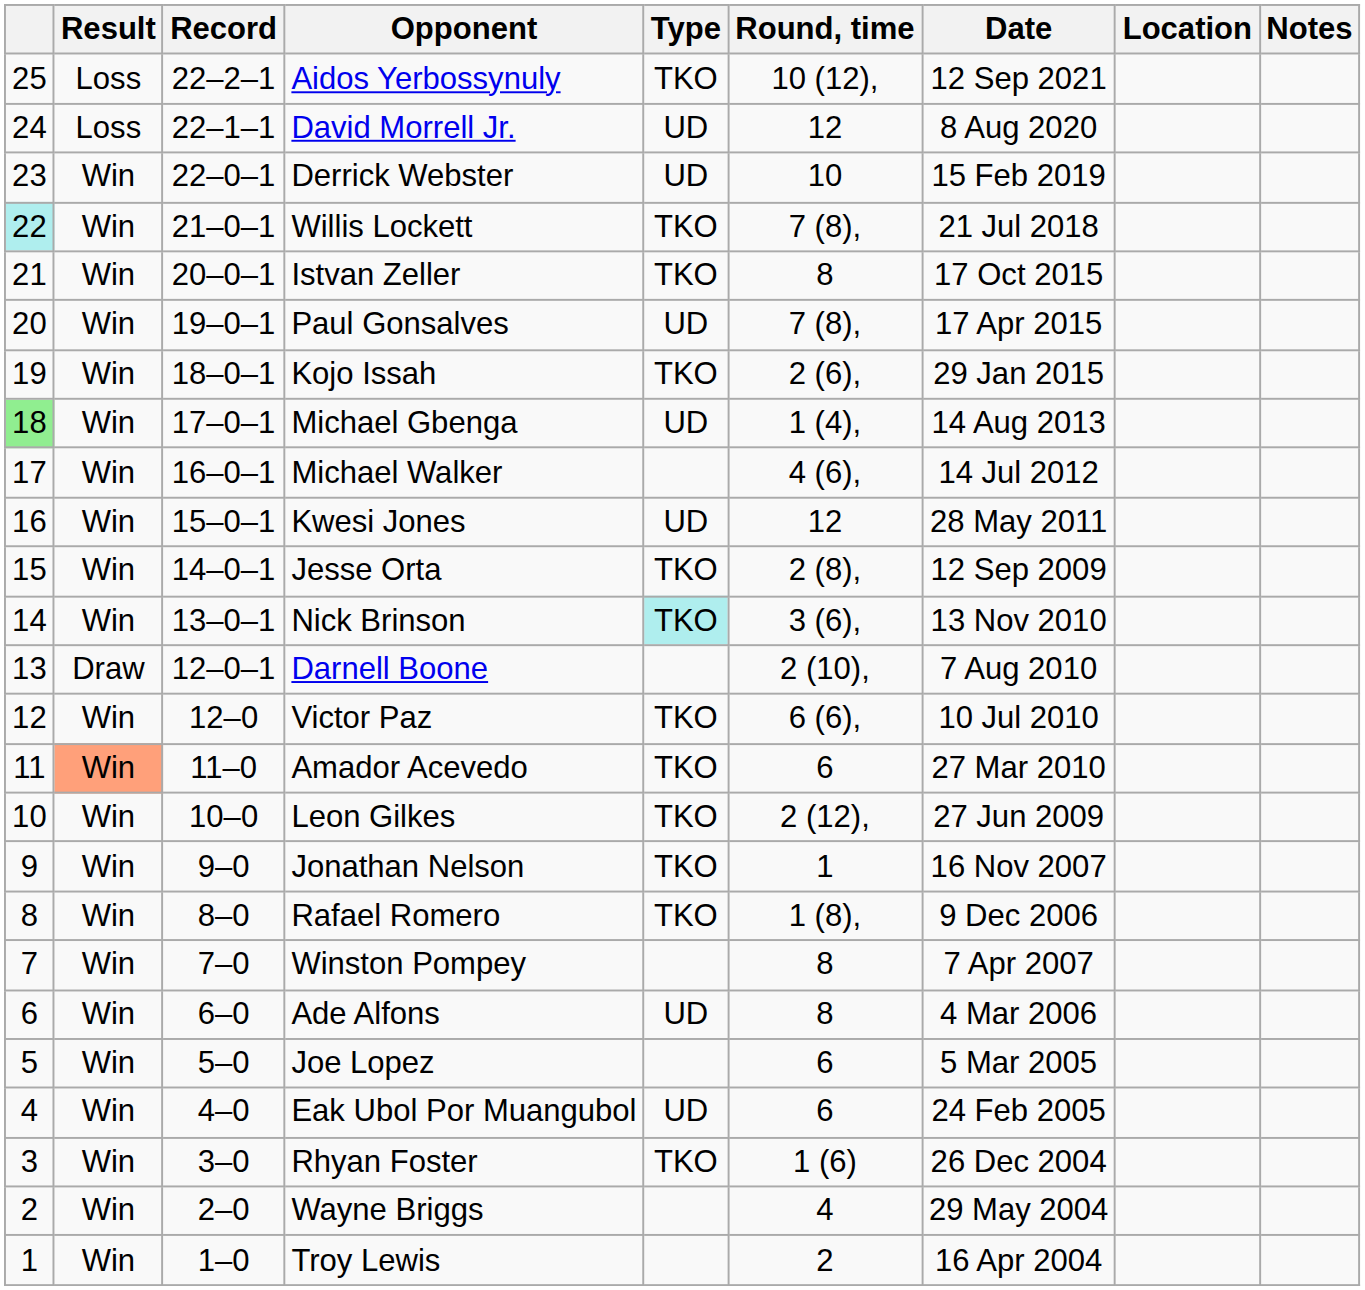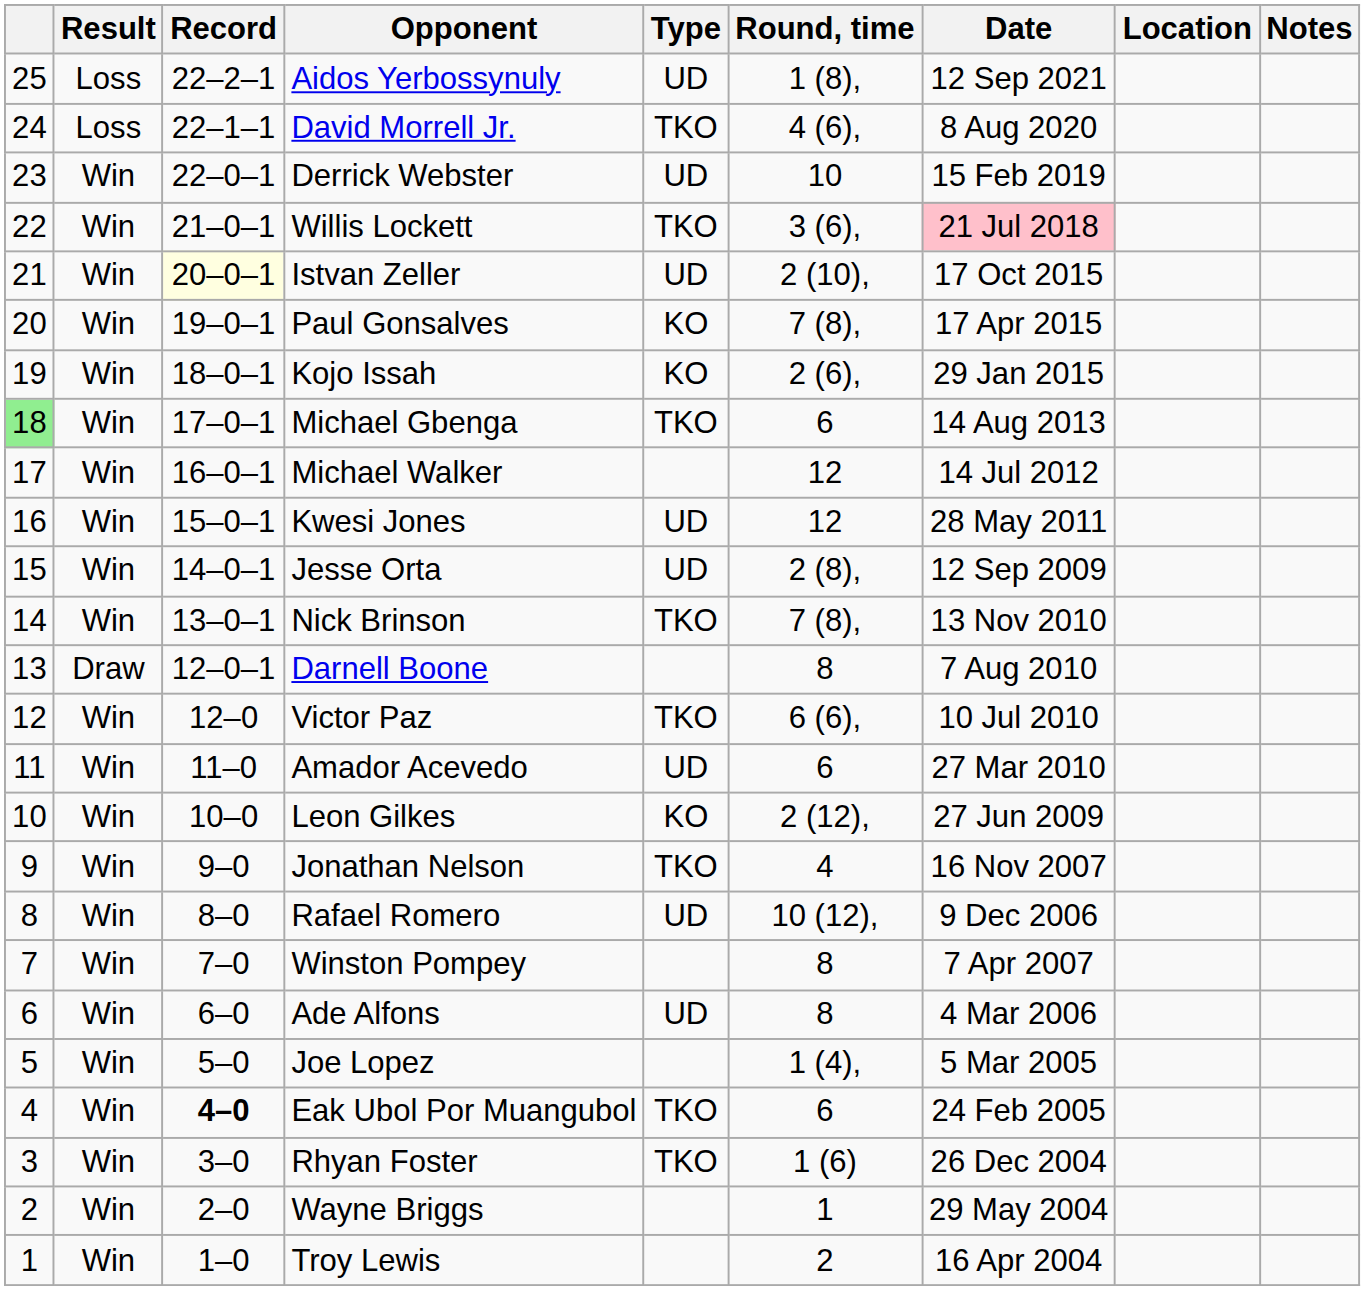 <table class="wikitable" style="text-align:center">
 <tr>
 <th></th>
 <th>Result</th>
 <th>Record</th>
 <th>Opponent</th>
 <th>Type</th>
 <th>Round, time</th>
 <th>Date</th>
 <th>Location</th>
 <th>Notes</th>
 </tr>
 <tr>
 <td>25</td>
 <td>Loss</td>
 <td>22–2–1</td>
 <td align=left><a href='#'>Aidos Yerbossynuly</a></td>
-<td>TKO</td>
-<td>10 (12), </td>
+<td>UD</td>
+<td>1 (8), </td>
 <td>12 Sep 2021</td>
 <td align=left></td>
 <td></td>
 </tr>
 <tr>
 <td>24</td>
 <td>Loss</td>
 <td>22–1–1</td>
 <td align=left><a href='#'>David Morrell Jr.</a></td>
-<td>UD</td>
-<td>12</td>
+<td>TKO</td>
+<td>4 (6), </td>
 <td>8 Aug 2020</td>
 <td align=left></td>
 <td align=left></td>
 </tr>
 <tr>
 <td>23</td>
 <td>Win</td>
 <td>22–0–1</td>
 <td align=left>Derrick Webster</td>
 <td>UD</td>
 <td>10</td>
 <td>15 Feb 2019</td>
 <td align=left></td>
 <td></td>
 </tr>
 <tr>
-<td style="background: paleturquoise;">22</td>
+<td>22</td>
 <td>Win</td>
 <td>21–0–1</td>
 <td align=left>Willis Lockett</td>
 <td>TKO</td>
-<td>7 (8), </td>
-<td>21 Jul 2018</td>
+<td>3 (6), </td>
+<td style="background: pink;">21 Jul 2018</td>
 <td align=left></td>
 <td></td>
 </tr>
 <tr>
 <td>21</td>
 <td>Win</td>
-<td>20–0–1</td>
+<td style="background: lightyellow;">20–0–1</td>
 <td align=left>Istvan Zeller</td>
-<td>TKO</td>
-<td>8</td>
+<td>UD</td>
+<td>2 (10), </td>
 <td>17 Oct 2015</td>
 <td align=left></td>
 <td></td>
 </tr>
 <tr>
 <td>20</td>
 <td>Win</td>
 <td>19–0–1</td>
 <td align=left>Paul Gonsalves</td>
-<td>UD</td>
+<td>KO</td>
 <td>7 (8), </td>
 <td>17 Apr 2015</td>
 <td align=left></td>
 <td></td>
 </tr>
 <tr>
 <td>19</td>
 <td>Win</td>
 <td>18–0–1</td>
 <td align=left>Kojo Issah</td>
-<td>TKO</td>
+<td>KO</td>
 <td>2 (6), </td>
 <td>29 Jan 2015</td>
 <td align=left></td>
 <td></td>
 </tr>
 <tr>
 <td style="background: lightgreen;">18</td>
 <td>Win</td>
 <td>17–0–1</td>
 <td align=left>Michael Gbenga</td>
-<td>UD</td>
-<td>1 (4), </td>
+<td>TKO</td>
+<td>6</td>
 <td>14 Aug 2013</td>
 <td align=left></td>
 <td></td>
 </tr>
 <tr>
 <td>17</td>
 <td>Win</td>
 <td>16–0–1</td>
 <td align=left>Michael Walker</td>
 <td></td>
-<td>4 (6), </td>
+<td>12</td>
 <td>14 Jul 2012</td>
 <td align=left></td>
 <td></td>
 </tr>
 <tr>
 <td>16</td>
 <td>Win</td>
 <td>15–0–1</td>
 <td align=left>Kwesi Jones</td>
 <td>UD</td>
 <td>12</td>
 <td>28 May 2011</td>
 <td align=left></td>
 <td></td>
 </tr>
 <tr>
 <td>15</td>
 <td>Win</td>
 <td>14–0–1</td>
 <td align=left>Jesse Orta</td>
-<td>TKO</td>
+<td>UD</td>
 <td>2 (8), </td>
 <td>12 Sep 2009</td>
 <td align=left></td>
 <td></td>
 </tr>
 <tr>
 <td>14</td>
 <td>Win</td>
 <td>13–0–1</td>
 <td align=left>Nick Brinson</td>
-<td style="background: paleturquoise;">TKO</td>
-<td>3 (6), </td>
+<td>TKO</td>
+<td>7 (8), </td>
 <td>13 Nov 2010</td>
 <td align=left></td>
 <td></td>
 </tr>
 <tr>
 <td>13</td>
 <td>Draw</td>
 <td>12–0–1</td>
 <td align=left><a href='#'>Darnell Boone</a></td>
 <td></td>
-<td>2 (10), </td>
+<td>8</td>
 <td>7 Aug 2010</td>
 <td align=left></td>
 <td></td>
 </tr>
 <tr>
 <td>12</td>
 <td>Win</td>
 <td>12–0</td>
 <td align=left>Victor Paz</td>
 <td>TKO</td>
 <td>6 (6), </td>
 <td>10 Jul 2010</td>
 <td align=left></td>
 <td></td>
 </tr>
 <tr>
 <td>11</td>
-<td style="background: lightsalmon;">Win</td>
+<td>Win</td>
 <td>11–0</td>
 <td align=left>Amador Acevedo</td>
-<td>TKO</td>
+<td>UD</td>
 <td>6</td>
 <td>27 Mar 2010</td>
 <td align=left></td>
 <td></td>
 </tr>
 <tr>
 <td>10</td>
 <td>Win</td>
 <td>10–0</td>
 <td align=left>Leon Gilkes</td>
-<td>TKO</td>
+<td>KO</td>
 <td>2 (12), </td>
 <td>27 Jun 2009</td>
 <td align=left></td>
 <td align=left></td>
 </tr>
 <tr>
 <td>9</td>
 <td>Win</td>
 <td>9–0</td>
 <td align=left>Jonathan Nelson</td>
 <td>TKO</td>
-<td>1 </td>
+<td>4</td>
 <td>16 Nov 2007</td>
 <td align=left></td>
 <td></td>
 </tr>
 <tr>
 <td>8</td>
 <td>Win</td>
 <td>8–0</td>
 <td align=left>Rafael Romero</td>
-<td>TKO</td>
-<td>1 (8), </td>
+<td>UD</td>
+<td>10 (12), </td>
 <td>9 Dec 2006</td>
 <td align=left></td>
 <td></td>
 </tr>
 <tr>
 <td>7</td>
 <td>Win</td>
 <td>7–0</td>
 <td align=left>Winston Pompey</td>
 <td></td>
 <td>8</td>
 <td>7 Apr 2007</td>
 <td align=left></td>
 <td></td>
 </tr>
 <tr>
 <td>6</td>
 <td>Win</td>
 <td>6–0</td>
 <td align=left>Ade Alfons</td>
 <td>UD</td>
 <td>8</td>
 <td>4 Mar 2006</td>
 <td align=left></td>
 <td></td>
 </tr>
 <tr>
 <td>5</td>
 <td>Win</td>
 <td>5–0</td>
 <td align=left>Joe Lopez</td>
 <td></td>
-<td>6</td>
+<td>1 (4), </td>
 <td>5 Mar 2005</td>
 <td align=left></td>
 <td></td>
 </tr>
 <tr>
 <td>4</td>
 <td>Win</td>
-<td>4–0</td>
+<td><strong>4–0</strong></td>
 <td align=left>Eak Ubol Por Muangubol</td>
-<td>UD</td>
+<td>TKO</td>
 <td>6</td>
 <td>24 Feb 2005</td>
 <td align=left></td>
 <td></td>
 </tr>
 <tr>
 <td>3</td>
 <td>Win</td>
 <td>3–0</td>
 <td align=left>Rhyan Foster</td>
 <td>TKO</td>
 <td>1 (6)</td>
 <td>26 Dec 2004</td>
 <td align=left></td>
 <td></td>
 </tr>
 <tr>
 <td>2</td>
 <td>Win</td>
 <td>2–0</td>
 <td align=left>Wayne Briggs</td>
 <td></td>
-<td>4</td>
+<td>1 </td>
 <td>29 May 2004</td>
 <td align=left></td>
 <td></td>
 </tr>
 <tr>
 <td>1</td>
 <td>Win</td>
 <td>1–0</td>
 <td align=left>Troy Lewis</td>
 <td></td>
 <td>2</td>
 <td>16 Apr 2004</td>
 <td align=left></td>
 <td></td>
 </tr>
 <tr>
 </tr>
 </table>
